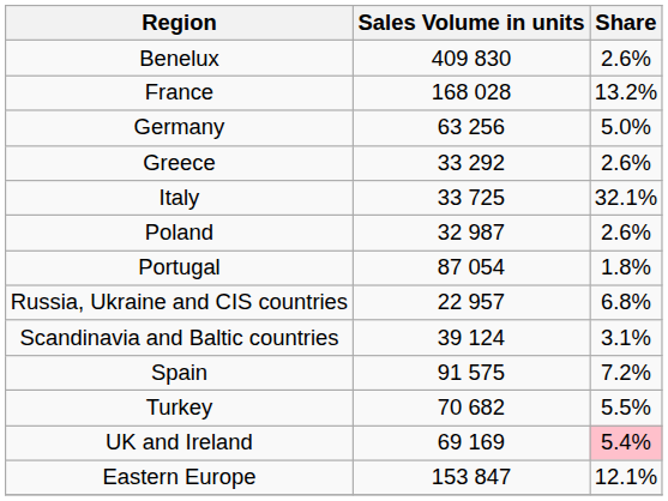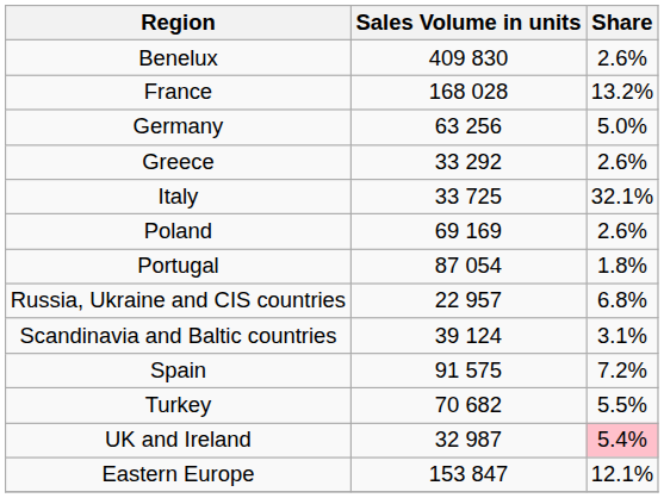 <table class="wikitable" style="text-align:center; margin-right:auto; border:1">
 <tr>
 <th>Region</th>
 <th>Sales Volume in units</th>
 <th>Share</th>
 </tr>
 <tr>
 <td>Benelux</td>
 <td style="text-align:center">409 830</td>
 <td>2.6%</td>
 </tr>
 <tr>
 <td>France</td>
 <td style="text-align:center">168 028</td>
 <td>13.2%</td>
 </tr>
 <tr>
 <td>Germany</td>
 <td style="text-align:center">63 256</td>
 <td>5.0%</td>
 </tr>
 <tr>
 <td>Greece</td>
 <td style="text-align:center">33 292</td>
 <td>2.6%</td>
 </tr>
 <tr>
 <td>Italy</td>
 <td style="text-align:center">33 725</td>
 <td>32.1%</td>
 </tr>
 <tr>
 <td>Poland</td>
-<td style="text-align:center">32 987</td>
+<td style="text-align:center">69 169</td>
 <td>2.6%</td>
 </tr>
 <tr>
 <td>Portugal</td>
 <td style="text-align:center">87 054</td>
 <td>1.8%</td>
 </tr>
 <tr>
 <td>Russia, Ukraine and CIS countries</td>
 <td style="text-align:center">22 957</td>
 <td>6.8%</td>
 </tr>
 <tr>
 <td>Scandinavia and Baltic countries</td>
 <td style="text-align:center">39 124</td>
 <td>3.1%</td>
 </tr>
 <tr>
 <td>Spain</td>
 <td style="text-align:center">91 575</td>
 <td>7.2%</td>
 </tr>
 <tr>
 <td>Turkey</td>
 <td style="text-align:center">70 682</td>
 <td>5.5%</td>
 </tr>
 <tr>
 <td>UK and Ireland</td>
-<td style="text-align:center">69 169</td>
+<td style="text-align:center">32 987</td>
 <td style="background: pink;">5.4%</td>
 </tr>
 <tr>
 <td>Eastern Europe</td>
 <td style="text-align:center">153 847</td>
 <td>12.1%</td>
 </tr>
 <tr>
 </tr>
 </table>
